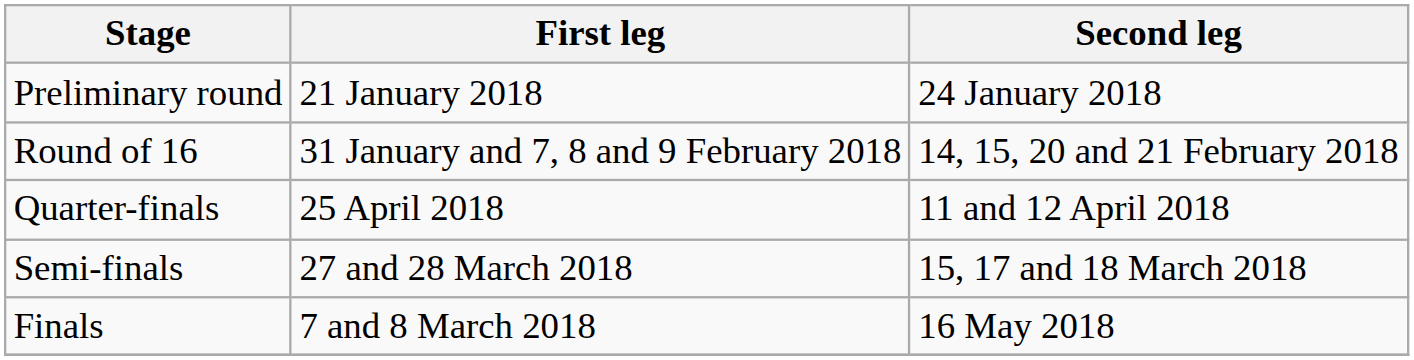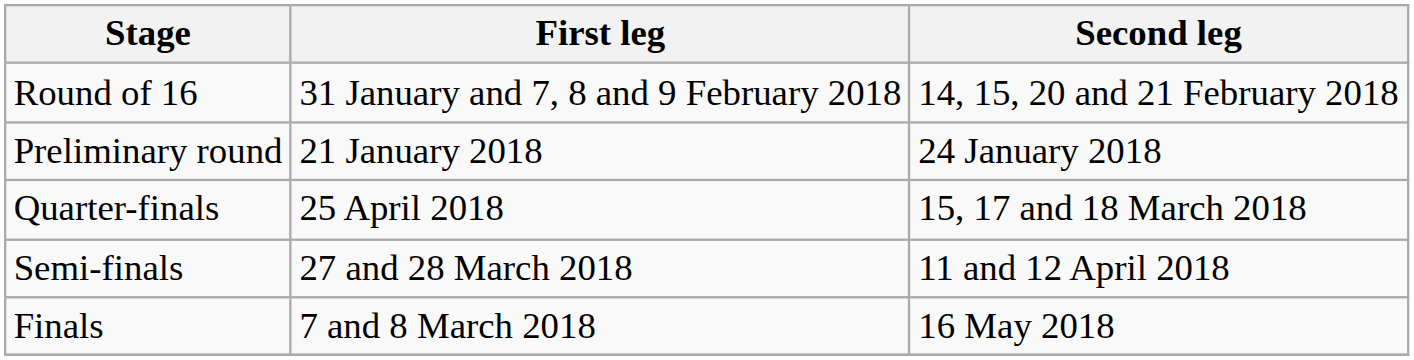 <table class="wikitable">
 <tr>
 <th>Stage</th>
 <th>First leg</th>
 <th>Second leg</th>
 </tr>
 <tr>
+<td>Round of 16</td>
+<td>31 January and 7, 8 and 9 February 2018</td>
+<td>14, 15, 20 and 21 February 2018</td>
+</tr>
+<tr>
 <td>Preliminary round</td>
 <td>21 January 2018</td>
 <td>24 January 2018</td>
 </tr>
 <tr>
-<td>Round of 16</td>
-<td>31 January and 7, 8 and 9 February 2018</td>
-<td>14, 15, 20 and 21 February 2018</td>
-</tr>
-<tr>
 <td>Quarter-finals</td>
 <td>25 April 2018</td>
-<td>11 and 12 April 2018</td>
+<td>15, 17 and 18 March 2018</td>
 </tr>
 <tr>
 <td>Semi-finals</td>
 <td>27 and 28 March 2018</td>
-<td>15, 17 and 18 March 2018</td>
+<td>11 and 12 April 2018</td>
 </tr>
 <tr>
 <td>Finals</td>
 <td>7 and 8 March 2018</td>
 <td>16 May 2018</td>
 </tr>
 <tr>
 </tr>
 </table>
